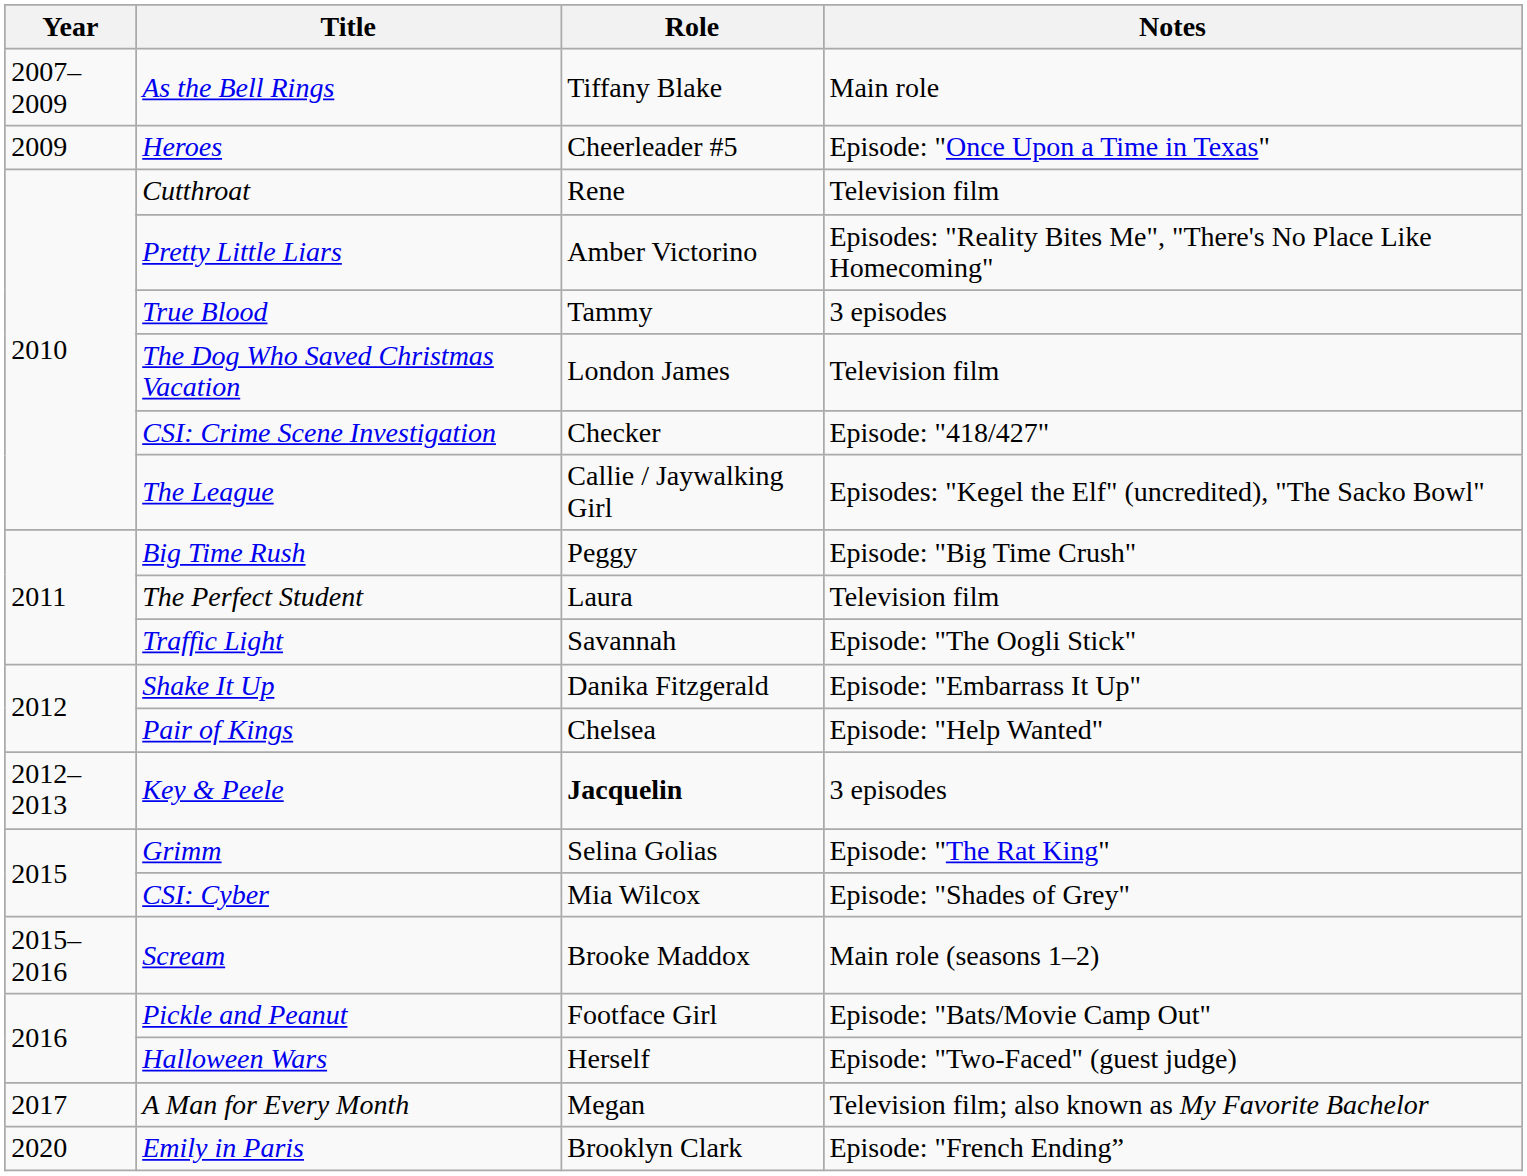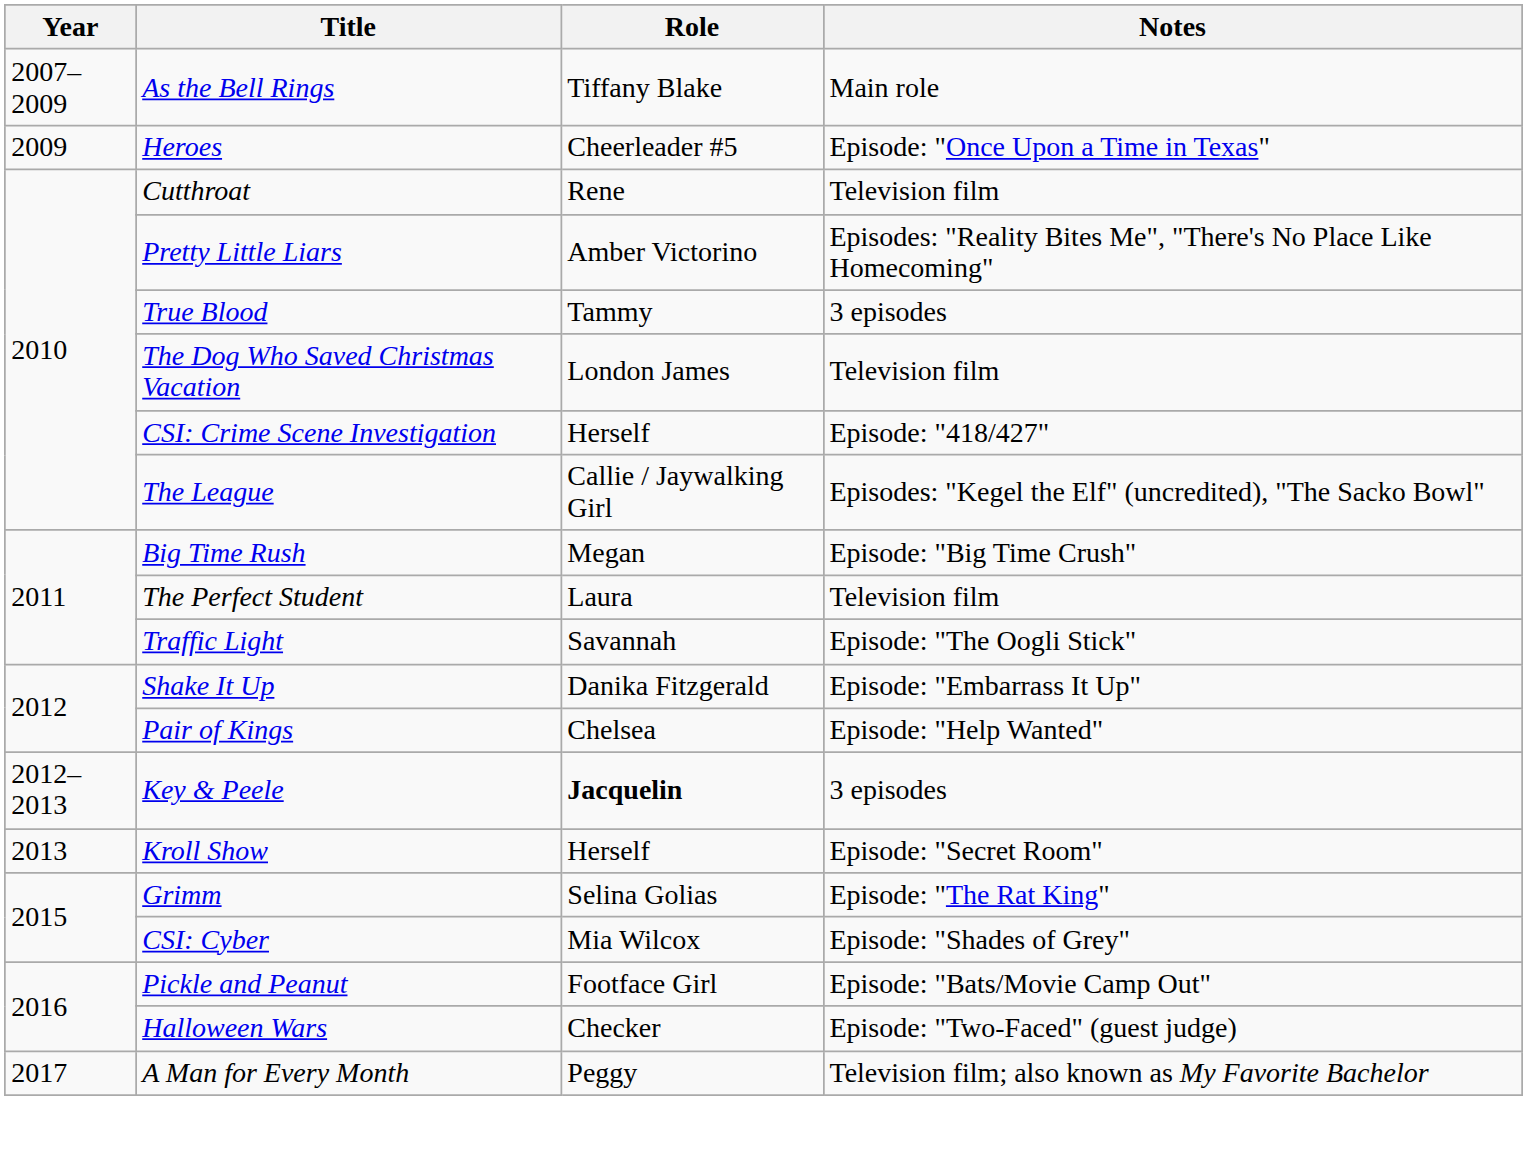 <table class="wikitable sortable">
 <tr>
 <th>Year</th>
 <th>Title</th>
 <th>Role</th>
 <th class="unsortable">Notes</th>
 </tr>
 <tr>
 <td>2007–2009</td>
 <td><em><a href='#'>As the Bell Rings</a></em></td>
 <td>Tiffany Blake</td>
 <td>Main role</td>
 </tr>
 <tr>
 <td>2009</td>
 <td><em><a href='#'>Heroes</a></em></td>
 <td>Cheerleader #5</td>
 <td>Episode: "<a href='#'>Once Upon a Time in Texas</a>"</td>
 </tr>
 <tr>
 <td rowspan="6">2010</td>
 <td><em>Cutthroat</em></td>
 <td>Rene</td>
 <td>Television film</td>
 </tr>
 <tr>
 <td><em><a href='#'>Pretty Little Liars</a></em></td>
 <td>Amber Victorino</td>
 <td>Episodes: "Reality Bites Me", "There's No Place Like Homecoming"</td>
 </tr>
 <tr>
 <td><em><a href='#'>True Blood</a></em></td>
 <td>Tammy</td>
 <td>3 episodes</td>
 </tr>
 <tr>
 <td><em><a href='#'>The Dog Who Saved Christmas Vacation</a></em></td>
 <td>London James</td>
 <td>Television film</td>
 </tr>
 <tr>
 <td><em><a href='#'>CSI: Crime Scene Investigation</a></em></td>
-<td>Checker</td>
+<td>Herself</td>
 <td>Episode: "418/427"</td>
 </tr>
 <tr>
 <td><em><a href='#'>The League</a></em></td>
 <td>Callie / Jaywalking Girl</td>
 <td>Episodes: "Kegel the Elf" (uncredited), "The Sacko Bowl"</td>
 </tr>
 <tr>
 <td rowspan="3">2011</td>
 <td><em><a href='#'>Big Time Rush</a></em></td>
-<td>Peggy</td>
+<td>Megan</td>
 <td>Episode: "Big Time Crush"</td>
 </tr>
 <tr>
 <td><em>The Perfect Student</em></td>
 <td>Laura</td>
 <td>Television film</td>
 </tr>
 <tr>
 <td><em><a href='#'>Traffic Light</a></em></td>
 <td>Savannah</td>
 <td>Episode: "The Oogli Stick"</td>
 </tr>
 <tr>
 <td rowspan="2">2012</td>
 <td><em><a href='#'>Shake It Up</a></em></td>
 <td>Danika Fitzgerald</td>
 <td>Episode: "Embarrass It Up"</td>
 </tr>
 <tr>
 <td><em><a href='#'>Pair of Kings</a></em></td>
 <td>Chelsea</td>
 <td>Episode: "Help Wanted"</td>
 </tr>
 <tr>
 <td>2012–2013</td>
 <td><em><a href='#'>Key & Peele</a></em></td>
 <td><strong>Jacquelin</strong></td>
 <td>3 episodes</td>
 </tr>
 <tr>
+<td>2013</td>
+<td><em><a href='#'>Kroll Show</a></em></td>
+<td>Herself</td>
+<td>Episode: "Secret Room"</td>
+</tr>
+<tr>
 <td rowspan="2">2015</td>
 <td><em><a href='#'>Grimm</a></em></td>
 <td>Selina Golias</td>
 <td>Episode: "<a href='#'>The Rat King</a>"</td>
 </tr>
 <tr>
 <td><em><a href='#'>CSI: Cyber</a></em></td>
 <td>Mia Wilcox</td>
 <td>Episode: "Shades of Grey"</td>
 </tr>
 <tr>
-<td>2015–2016</td>
-<td><em><a href='#'>Scream</a></em></td>
-<td>Brooke Maddox</td>
-<td>Main role (seasons 1–2)</td>
-</tr>
-<tr>
 <td rowspan="2">2016</td>
 <td><em><a href='#'>Pickle and Peanut</a></em></td>
 <td>Footface Girl</td>
 <td>Episode: "Bats/Movie Camp Out"</td>
 </tr>
 <tr>
 <td><em><a href='#'>Halloween Wars</a></em></td>
-<td>Herself</td>
+<td>Checker</td>
 <td>Episode: "Two-Faced" (guest judge)</td>
 </tr>
 <tr>
 <td>2017</td>
 <td><em>A Man for Every Month</em></td>
-<td>Megan</td>
+<td>Peggy</td>
 <td>Television film; also known as <em>My Favorite Bachelor</em></td>
 </tr>
-<tr>
-<td>2020</td>
-<td><em><a href='#'>Emily in Paris</a></em></td>
-<td>Brooklyn Clark</td>
-<td>Episode: "French Ending”</td>
-</tr>
 </table>
